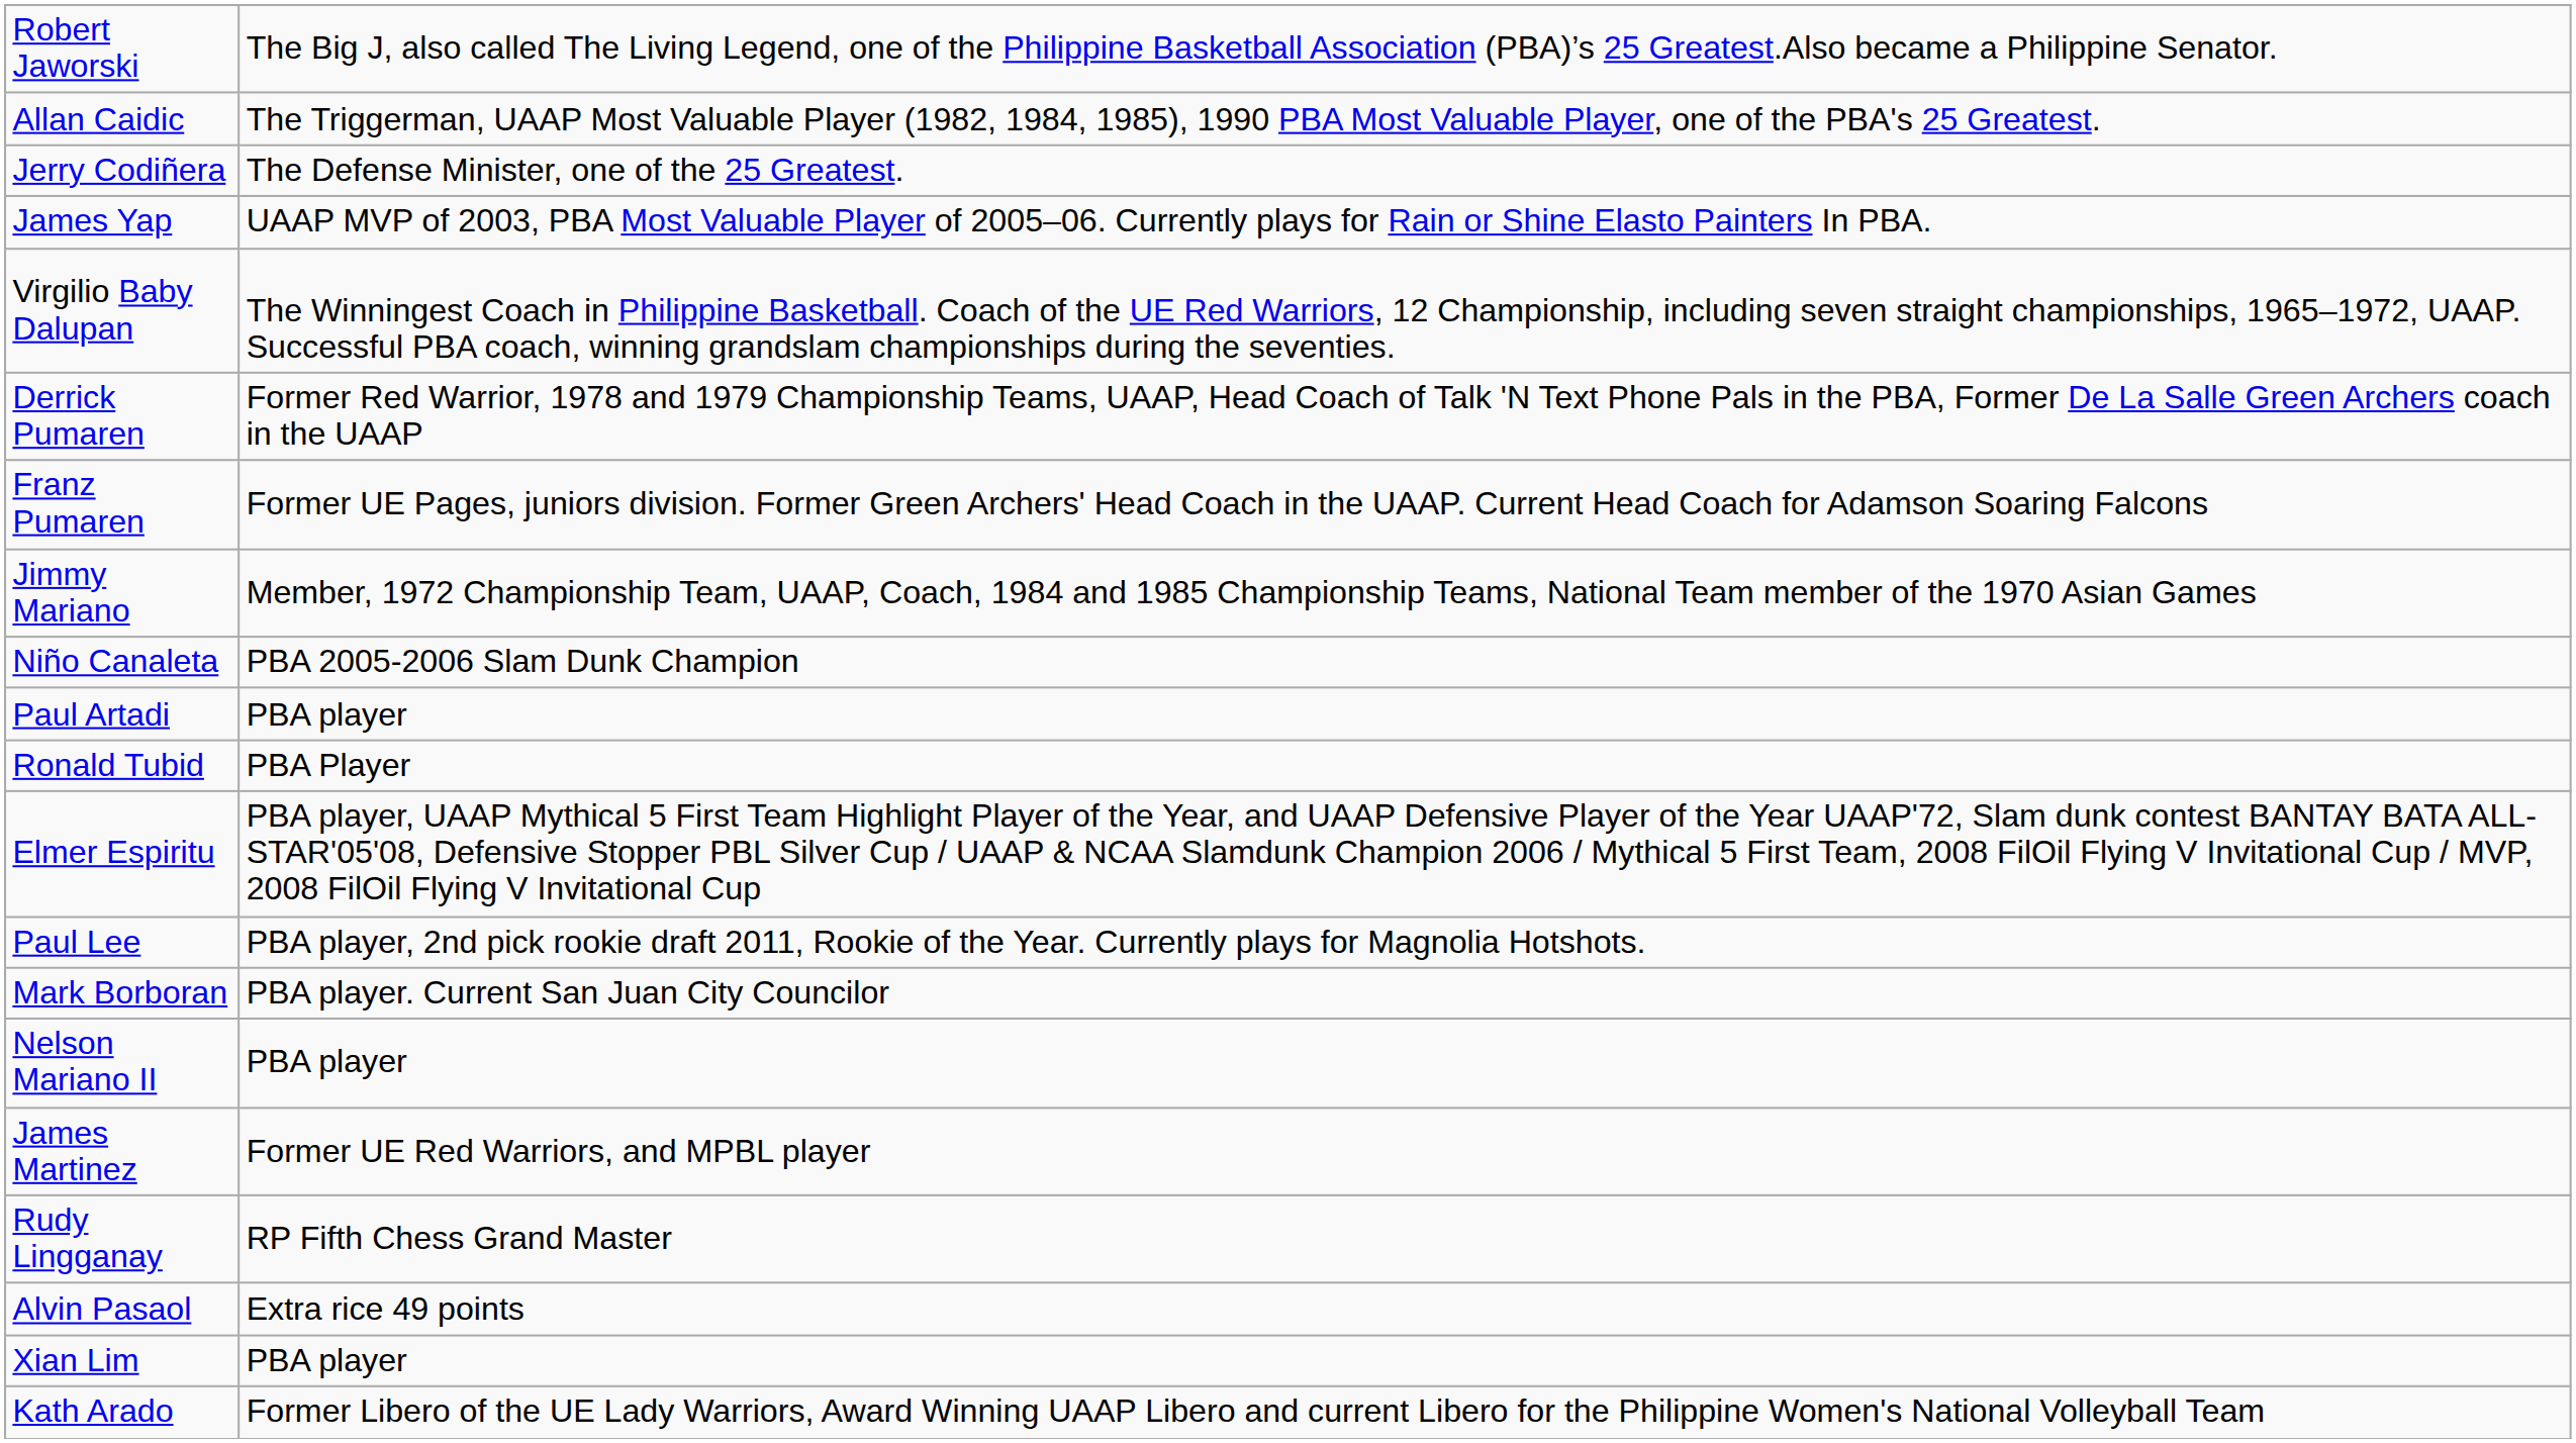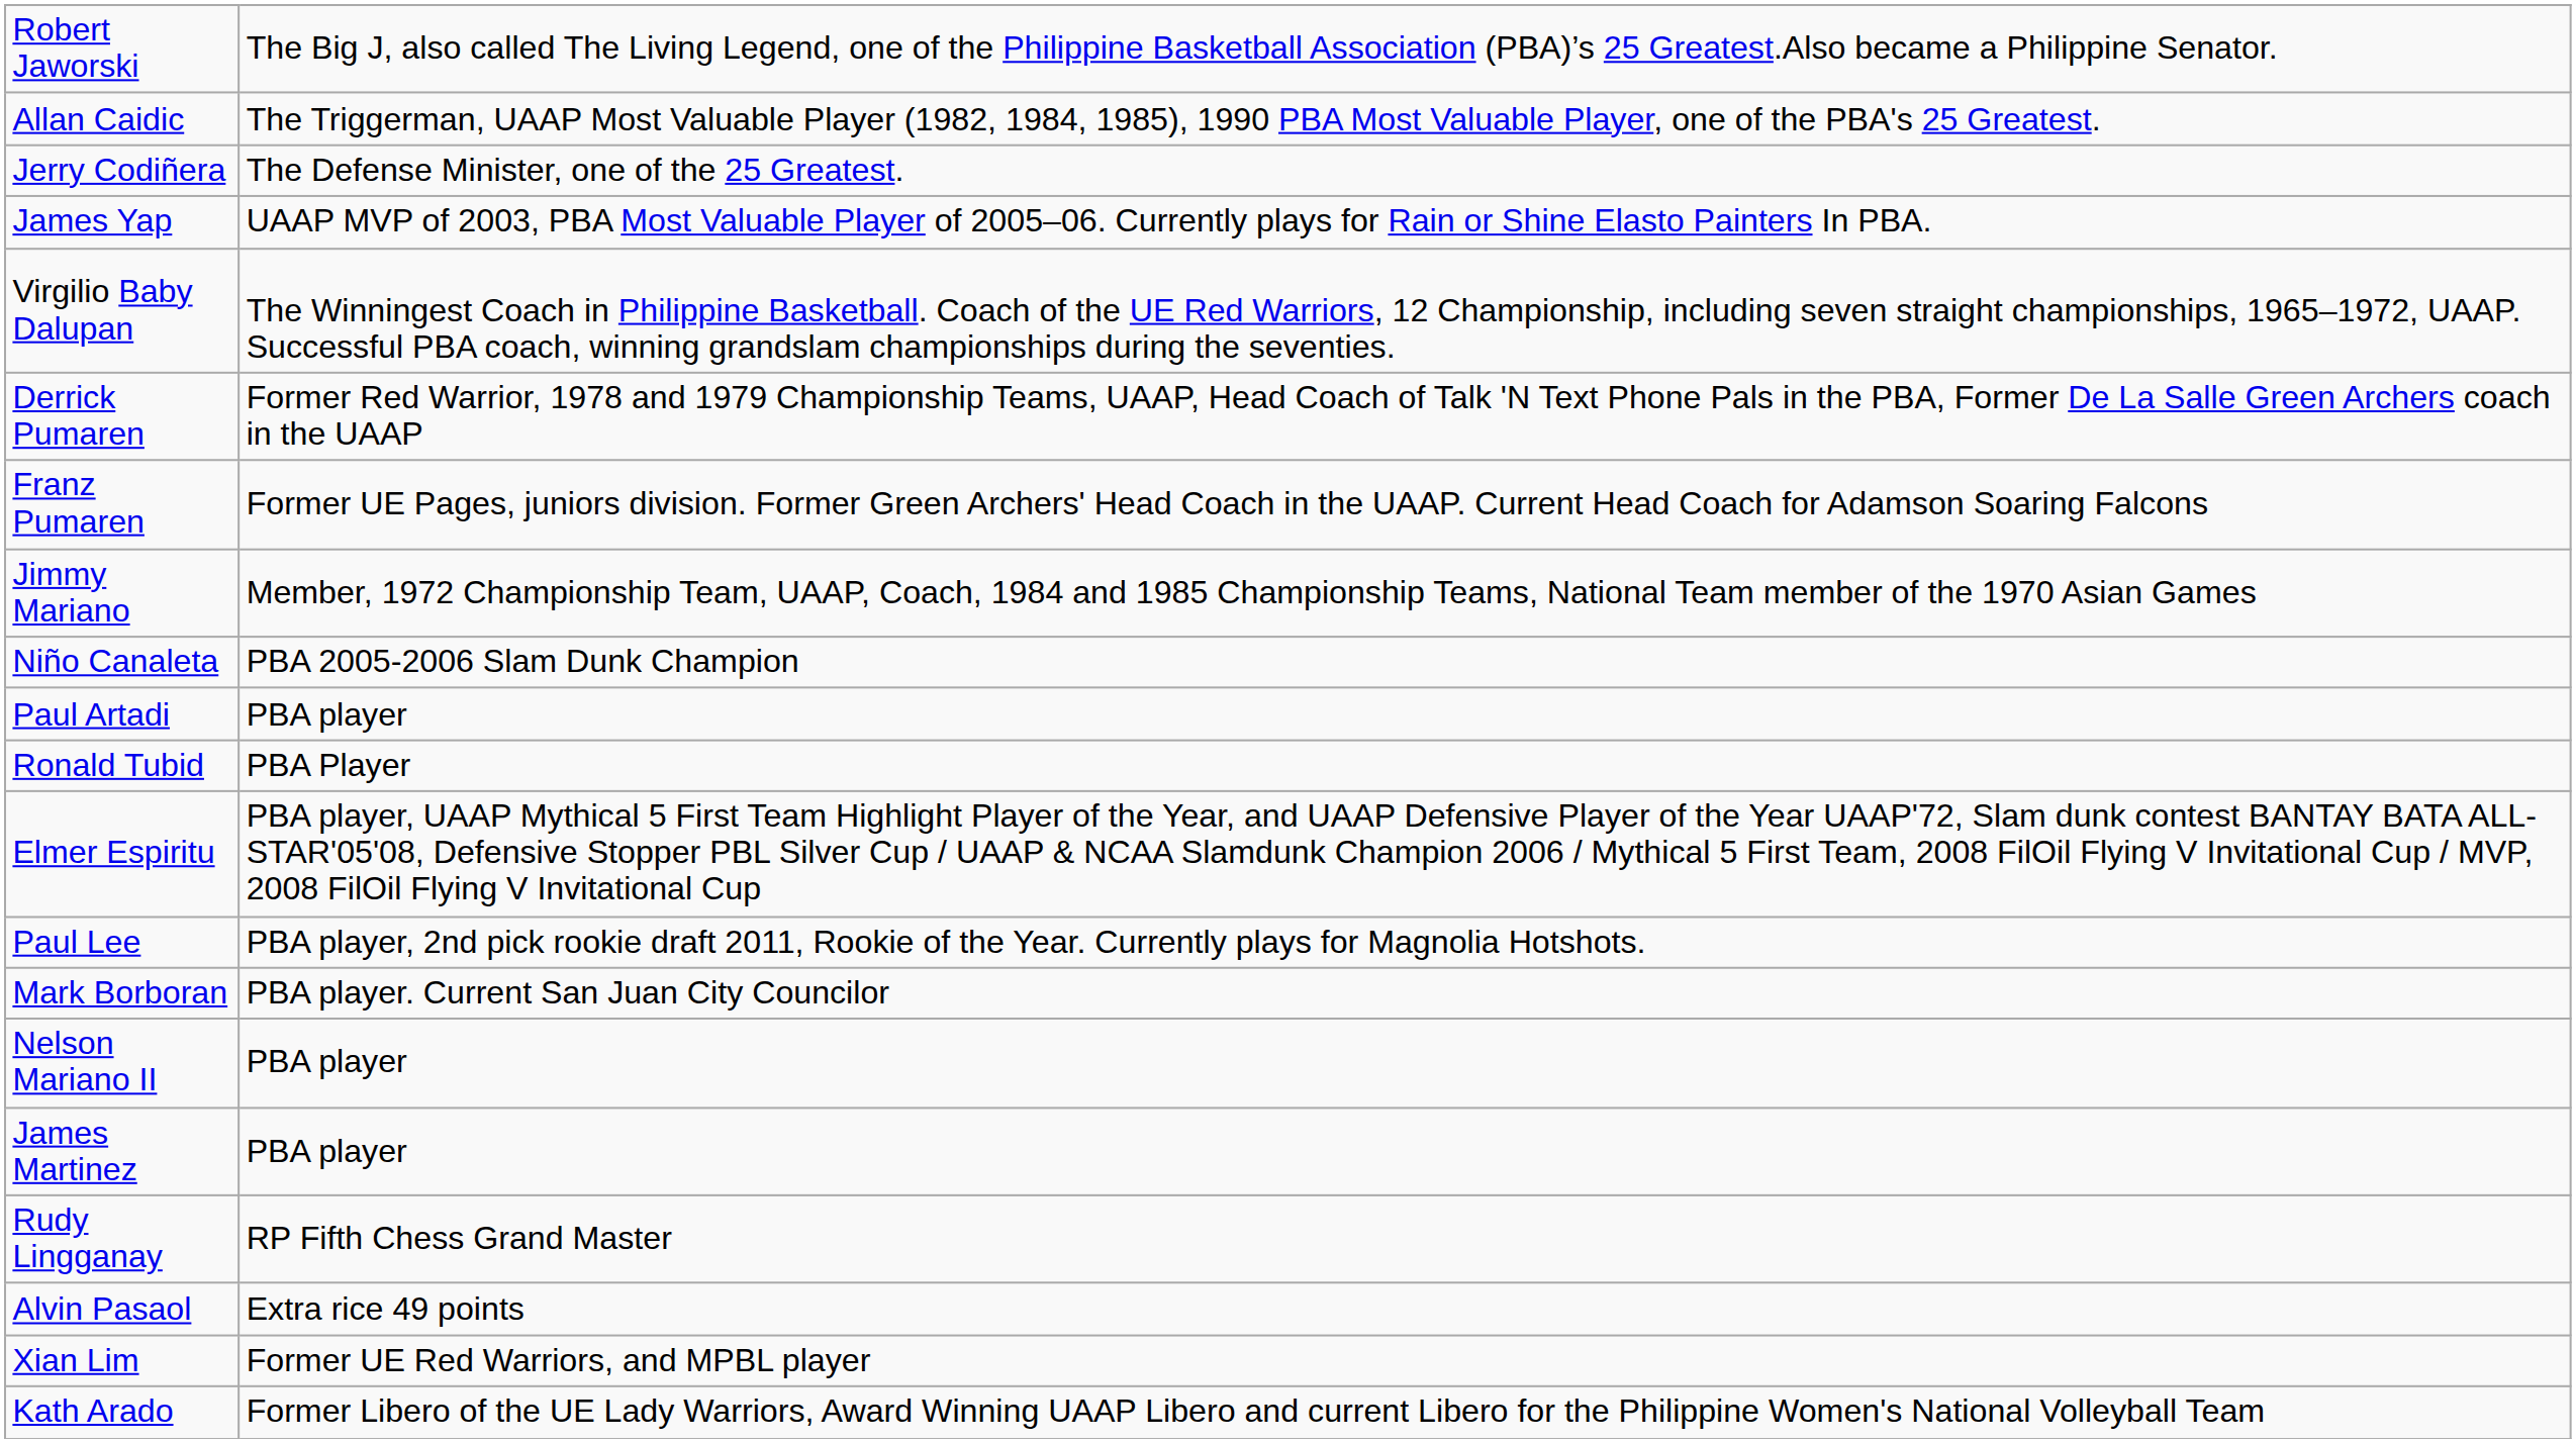 <table class="wikitable" width=100%>
 <tr>
 <td><a href='#'>Robert Jaworski</a></td>
 <td>The Big J, also called The Living Legend, one of the <a href='#'>Philippine Basketball Association</a> (PBA)’s <a href='#'>25 Greatest</a>.Also became a Philippine Senator.</td>
 </tr>
 <tr>
 <td><a href='#'>Allan Caidic</a></td>
 <td>The Triggerman, UAAP Most Valuable Player (1982, 1984, 1985), 1990 <a href='#'>PBA Most Valuable Player</a>, one of the PBA's <a href='#'>25 Greatest</a>.</td>
 </tr>
 <tr>
 <td><a href='#'>Jerry Codiñera</a></td>
 <td>The Defense Minister, one of the <a href='#'>25 Greatest</a>.</td>
 </tr>
 <tr>
 <td><a href='#'>James Yap</a></td>
 <td>UAAP MVP of 2003, PBA <a href='#'>Most Valuable Player</a> of 2005–06. Currently plays for <a href='#'>Rain or Shine Elasto Painters</a> In PBA.</td>
 </tr>
 <tr>
 <td>Virgilio <a href='#'>Baby Dalupan</a></td>
 <td><br>The Winningest Coach in <a href='#'>Philippine Basketball</a>. Coach of the <a href='#'>UE Red Warriors</a>, 12 Championship, including seven straight championships, 1965–1972, UAAP. Successful PBA coach, winning grandslam championships during the seventies.</td>
 </tr>
 <tr>
 <td><a href='#'>Derrick Pumaren</a></td>
 <td>Former Red Warrior, 1978 and 1979 Championship Teams, UAAP, Head Coach of Talk 'N Text Phone Pals in the PBA, Former <a href='#'>De La Salle Green Archers</a> coach in the UAAP</td>
 </tr>
 <tr>
 <td><a href='#'>Franz Pumaren</a></td>
 <td>Former UE Pages, juniors division. Former Green Archers' Head Coach in the UAAP. Current Head Coach for Adamson Soaring Falcons</td>
 </tr>
 <tr>
 <td><a href='#'>Jimmy Mariano</a></td>
 <td>Member, 1972 Championship Team, UAAP, Coach, 1984 and 1985 Championship Teams, National Team member of the 1970 Asian Games</td>
 </tr>
 <tr>
 <td><a href='#'>Niño Canaleta</a></td>
 <td>PBA 2005-2006 Slam Dunk Champion</td>
 </tr>
 <tr>
 <td><a href='#'>Paul Artadi</a></td>
 <td>PBA player</td>
 </tr>
 <tr>
 <td><a href='#'>Ronald Tubid</a></td>
 <td>PBA Player</td>
 </tr>
 <tr>
 <td><a href='#'>Elmer Espiritu</a></td>
 <td>PBA player, UAAP Mythical 5 First Team Highlight Player of the Year, and UAAP Defensive Player of the Year UAAP'72, Slam dunk contest BANTAY BATA ALL-STAR'05'08,  Defensive Stopper PBL Silver Cup / UAAP & NCAA Slamdunk Champion 2006 / Mythical 5 First Team, 2008 FilOil Flying V Invitational Cup / MVP, 2008 FilOil Flying V Invitational Cup</td>
 </tr>
 <tr>
 <td><a href='#'>Paul Lee</a></td>
 <td>PBA player, 2nd pick rookie draft 2011, Rookie of the Year. Currently plays for Magnolia Hotshots.</td>
 </tr>
 <tr>
 <td><a href='#'>Mark Borboran</a></td>
 <td>PBA player. Current San Juan City Councilor</td>
 </tr>
 <tr>
 <td><a href='#'>Nelson Mariano II</a></td>
 <td>PBA player</td>
 </tr>
 <tr>
 <td><a href='#'>James Martinez</a></td>
-<td>Former UE Red Warriors, and MPBL player</td>
+<td>PBA player</td>
 </tr>
 <tr>
 <td><a href='#'>Rudy Lingganay</a></td>
 <td>RP Fifth Chess Grand Master</td>
 </tr>
 <tr>
 <td><a href='#'>Alvin Pasaol</a></td>
 <td>Extra rice 49 points</td>
 </tr>
 <tr>
 <td><a href='#'>Xian Lim</a></td>
-<td>PBA player</td>
+<td>Former UE Red Warriors, and MPBL player</td>
 </tr>
 <tr>
 <td><a href='#'>Kath Arado</a></td>
 <td>Former Libero of the UE Lady Warriors, Award Winning UAAP Libero and current Libero for the Philippine Women's National Volleyball Team</td>
 </tr>
 </table>
